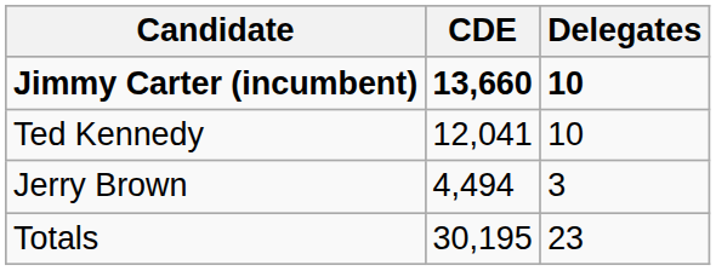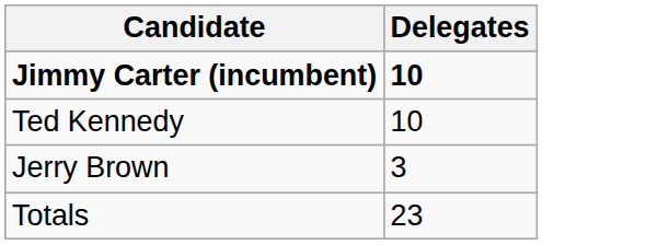 <table class="wikitable">
 <tr>
 <th>Candidate</th>
-<th>CDE</th>
 <th>Delegates</th>
 </tr>
 <tr>
 <td><strong>Jimmy Carter</strong> <strong>(incumbent)</strong></td>
-<td><strong>13,660</strong></td>
 <td><strong>10</strong></td>
 </tr>
 <tr>
 <td>Ted Kennedy</td>
-<td>12,041</td>
 <td>10</td>
 </tr>
 <tr>
 <td>Jerry Brown</td>
-<td>4,494</td>
 <td>3</td>
 </tr>
 <tr>
 <td>Totals</td>
-<td>30,195</td>
 <td>23</td>
 </tr>
 </table>
